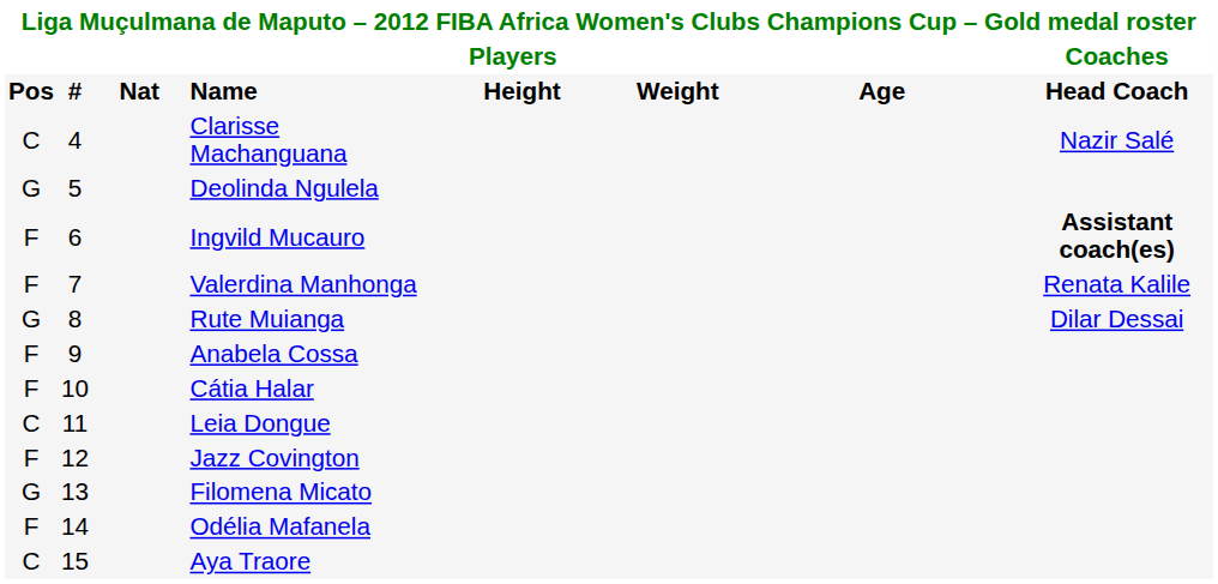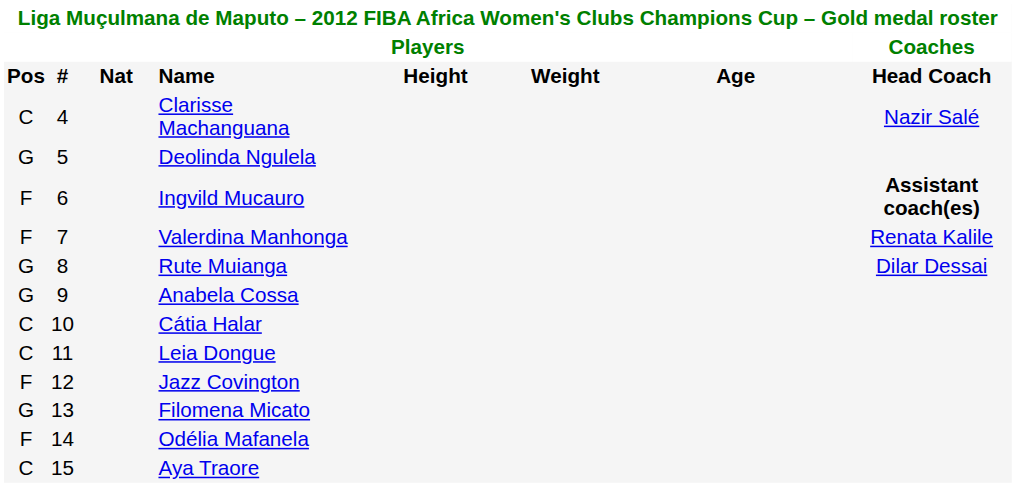 <table border=0 cellpadding=2 cellspacing=0  |- bgcolor=#f5f5f5 style="text-align:center; font-size:85%;" width=75%>
 <tr>
 <td colspan="8" style="background: white; color: green"><strong>Liga Muçulmana de Maputo – 2012 FIBA Africa Women's Clubs Champions Cup – Gold medal roster</strong></td>
 </tr>
 <tr>
 <td colspan="7" style="background: white; color: green"><strong>Players</strong></td>
 <td style="background: white; color: green"><strong>Coaches</strong></td>
 </tr>
 <tr style="background=#f5f5f5; color: black">
 <th width=5px>Pos</th>
 <th width=5px>#</th>
 <th width=50px>Nat</th>
 <th width=135px align=left>Name</th>
 <th width=100px>Height</th>
 <th width=70px>Weight</th>
 <th width=160px>Age</th>
 <th width=105px>Head Coach</th>
 </tr>
 <tr>
 <td>C</td>
 <td>4</td>
 <td></td>
 <td align=left><a href='#'>Clarisse Machanguana</a></td>
 <td><span></span></td>
 <td></td>
 <td><span></span></td>
 <td> <a href='#'>Nazir Salé</a></td>
 </tr>
 <tr>
 <td>G</td>
 <td>5</td>
 <td></td>
 <td align=left><a href='#'>Deolinda Ngulela</a></td>
 <td><span></span></td>
 <td></td>
 <td><span></span></td>
 </tr>
 <tr>
 <td>F</td>
 <td>6</td>
 <td></td>
 <td align=left><a href='#'>Ingvild Mucauro</a></td>
 <td><span></span></td>
 <td></td>
 <td><span></span></td>
 <td><strong>Assistant coach(es)</strong></td>
 </tr>
 <tr>
 <td>F</td>
 <td>7</td>
 <td></td>
 <td align=left><a href='#'>Valerdina Manhonga</a></td>
 <td><span></span></td>
 <td></td>
 <td><span></span></td>
 <td> <a href='#'>Renata Kalile</a></td>
 </tr>
 <tr>
 <td>G</td>
 <td>8</td>
 <td></td>
 <td align=left><a href='#'>Rute Muianga</a></td>
 <td><span></span></td>
 <td></td>
 <td><span></span></td>
 <td> <a href='#'>Dilar Dessai</a></td>
 </tr>
 <tr>
-<td>F</td>
+<td>G</td>
 <td>9</td>
 <td></td>
 <td align=left><a href='#'>Anabela Cossa</a></td>
 <td><span></span></td>
 <td></td>
 <td><span></span></td>
 </tr>
 <tr>
-<td>F</td>
+<td>C</td>
 <td>10</td>
 <td></td>
 <td align=left><a href='#'>Cátia Halar</a></td>
 <td><span></span></td>
 <td></td>
 <td><span></span></td>
 </tr>
 <tr>
 <td>C</td>
 <td>11</td>
 <td></td>
 <td align=left><a href='#'>Leia Dongue</a></td>
 <td><span></span></td>
 <td></td>
 <td><span></span></td>
 </tr>
 <tr>
 <td>F</td>
 <td>12</td>
 <td></td>
 <td align=left><a href='#'>Jazz Covington</a></td>
 <td><span></span></td>
 <td></td>
 <td><span></span></td>
 </tr>
 <tr>
 <td>G</td>
 <td>13</td>
 <td></td>
 <td align=left><a href='#'>Filomena Micato</a></td>
 <td><span></span></td>
 <td></td>
 <td><span></span></td>
 </tr>
 <tr>
 <td>F</td>
 <td>14</td>
 <td></td>
 <td align=left><a href='#'>Odélia Mafanela</a></td>
 <td><span></span></td>
 <td></td>
 <td><span></span></td>
 </tr>
 <tr>
 <td>C</td>
 <td>15</td>
 <td></td>
 <td align=left><a href='#'>Aya Traore</a></td>
 <td><span></span></td>
 <td></td>
 <td><span></span></td>
 </tr>
 </table>
